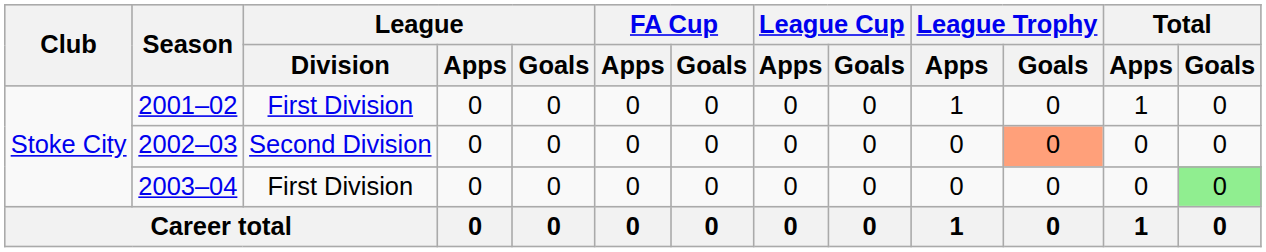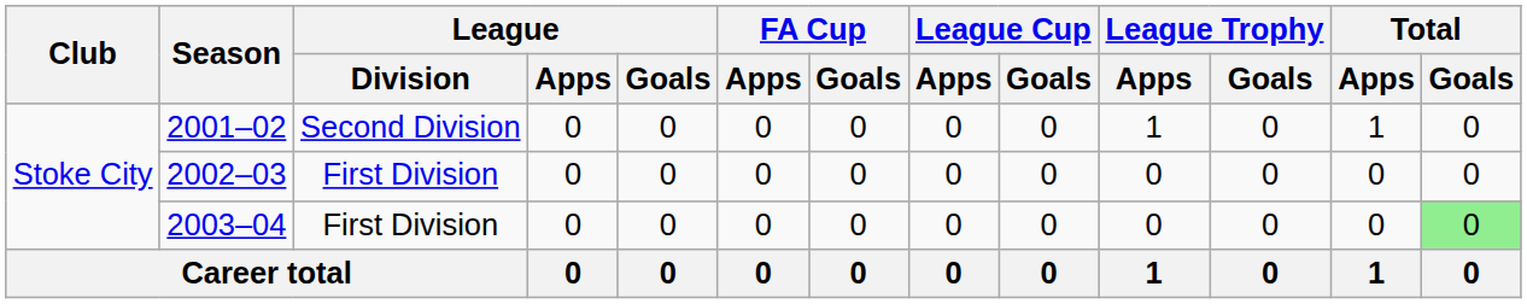 <table class="wikitable" style="text-align: center;">
 <tr>
 <th rowspan="2">Club</th>
 <th rowspan="2">Season</th>
 <th colspan="3">League</th>
 <th colspan="2"><a href='#'>FA Cup</a></th>
 <th colspan="2"><a href='#'>League Cup</a></th>
 <th colspan="2"><a href='#'>League Trophy</a></th>
 <th colspan="2">Total</th>
 </tr>
 <tr>
 <th>Division</th>
 <th>Apps</th>
 <th>Goals</th>
 <th>Apps</th>
 <th>Goals</th>
 <th>Apps</th>
 <th>Goals</th>
 <th>Apps</th>
 <th>Goals</th>
 <th>Apps</th>
 <th>Goals</th>
 </tr>
 <tr>
 <td rowspan=3><a href='#'>Stoke City</a></td>
 <td><a href='#'>2001–02</a></td>
-<td><a href='#'>First Division</a></td>
+<td><a href='#'>Second Division</a></td>
 <td>0</td>
 <td>0</td>
 <td>0</td>
 <td>0</td>
 <td>0</td>
 <td>0</td>
 <td>1</td>
 <td>0</td>
 <td>1</td>
 <td>0</td>
 </tr>
 <tr>
 <td><a href='#'>2002–03</a></td>
-<td><a href='#'>Second Division</a></td>
+<td><a href='#'>First Division</a></td>
 <td>0</td>
 <td>0</td>
 <td>0</td>
 <td>0</td>
 <td>0</td>
 <td>0</td>
 <td>0</td>
-<td style="background: lightsalmon;">0</td>
+<td>0</td>
 <td>0</td>
 <td>0</td>
 </tr>
 <tr>
 <td><a href='#'>2003–04</a></td>
 <td>First Division</td>
 <td>0</td>
 <td>0</td>
 <td>0</td>
 <td>0</td>
 <td>0</td>
 <td>0</td>
 <td>0</td>
 <td>0</td>
 <td>0</td>
 <td style="background: lightgreen;">0</td>
 </tr>
 <tr>
 <th colspan="3">Career total</th>
 <th>0</th>
 <th>0</th>
 <th>0</th>
 <th>0</th>
 <th>0</th>
 <th>0</th>
 <th>1</th>
 <th>0</th>
 <th>1</th>
 <th>0</th>
 </tr>
 </table>
